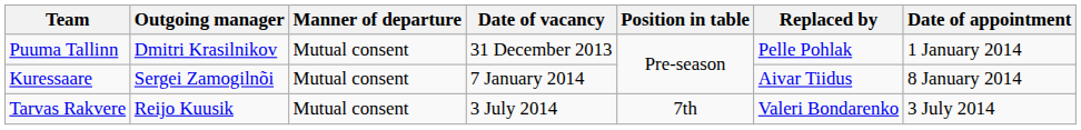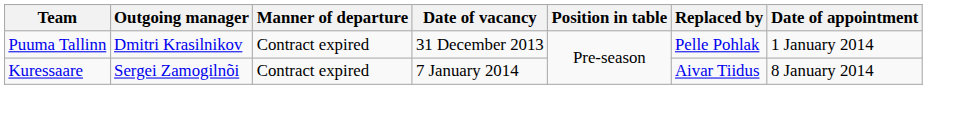 <table class="wikitable">
 <tr>
 <th>Team</th>
 <th>Outgoing manager</th>
 <th>Manner of departure</th>
 <th>Date of vacancy</th>
 <th>Position in table</th>
 <th>Replaced by</th>
 <th>Date of appointment</th>
 </tr>
 <tr>
 <td><a href='#'>Puuma Tallinn</a></td>
 <td> <a href='#'>Dmitri Krasilnikov</a></td>
-<td>Mutual consent</td>
+<td>Contract expired</td>
 <td>31 December 2013</td>
 <td rowspan=2 align="center">Pre-season</td>
 <td> <a href='#'>Pelle Pohlak</a></td>
 <td>1 January 2014</td>
 </tr>
 <tr>
 <td><a href='#'>Kuressaare</a></td>
 <td> <a href='#'>Sergei Zamogilnõi</a></td>
-<td>Mutual consent</td>
+<td>Contract expired</td>
 <td>7 January 2014</td>
 <td> <a href='#'>Aivar Tiidus</a></td>
 <td>8 January 2014</td>
 </tr>
-<tr>
-<td><a href='#'>Tarvas Rakvere</a></td>
-<td> <a href='#'>Reijo Kuusik</a></td>
-<td>Mutual consent</td>
-<td>3 July 2014</td>
-<td align="center">7th</td>
-<td> <a href='#'>Valeri Bondarenko</a></td>
-<td>3 July 2014</td>
-</tr>
 </table>
